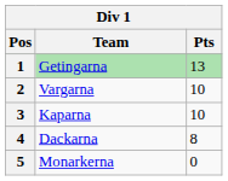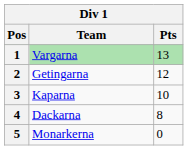 <table class="wikitable">
 <tr>
 <th colspan="3">Div 1</th>
 </tr>
 <tr>
 <th width=20>Pos</th>
 <th width=150>Team</th>
 <th width=30>Pts</th>
 </tr>
 <tr style="background:#ACE1AF;">
 <th>1</th>
-<td><a href='#'>Getingarna</a></td>
+<td><a href='#'>Vargarna</a></td>
 <td>13</td>
 </tr>
 <tr>
 <th>2</th>
-<td><a href='#'>Vargarna</a></td>
-<td>10</td>
+<td><a href='#'>Getingarna</a></td>
+<td>12</td>
 </tr>
 <tr>
 <th>3</th>
 <td><a href='#'>Kaparna</a></td>
 <td>10</td>
 </tr>
 <tr>
 <th>4</th>
 <td><a href='#'>Dackarna</a></td>
 <td>8</td>
 </tr>
 <tr>
 <th>5</th>
 <td><a href='#'>Monarkerna</a></td>
 <td>0</td>
 </tr>
 </table>
